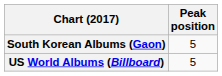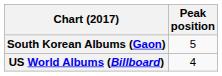 <table class="wikitable plainrowheaders" style="text-align:center">
 <tr>
 <th scope="col">Chart (2017)</th>
 <th scope="col">Peak<br> position</th>
 </tr>
 <tr>
 <th scope="row">South Korean Albums (<a href='#'>Gaon</a>)</th>
 <td>5</td>
 </tr>
 <tr>
 <th scope="row">US <a href='#'>World Albums</a> (<a href='#'><em>Billboard</em></a>)</th>
-<td>5</td>
+<td>4</td>
 </tr>
 </table>
